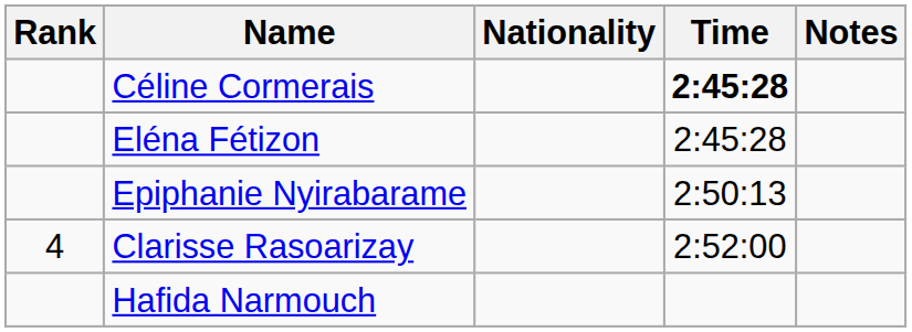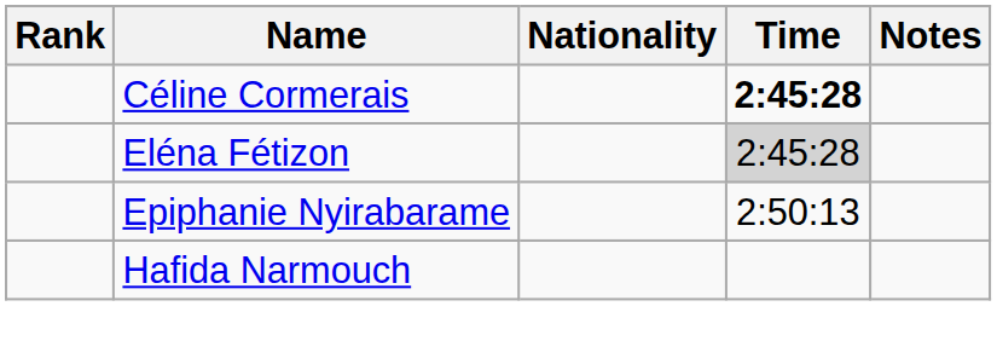 <table class="wikitable sortable" style="text-align:center;font-size:95%">
 <tr>
 <th>Rank</th>
 <th>Name</th>
 <th>Nationality</th>
 <th>Time</th>
 <th>Notes</th>
 </tr>
 <tr>
 <td></td>
 <td align=left><a href='#'>Céline Cormerais</a></td>
 <td align=left></td>
 <td><strong>2:45:28</strong></td>
 <td></td>
 </tr>
 <tr>
 <td></td>
 <td align=left><a href='#'>Eléna Fétizon</a></td>
 <td align=left></td>
-<td>2:45:28</td>
+<td style="background: lightgrey;">2:45:28</td>
 <td></td>
 </tr>
 <tr>
 <td></td>
 <td align=left><a href='#'>Epiphanie Nyirabarame</a></td>
 <td align=left></td>
 <td>2:50:13</td>
 <td></td>
 </tr>
 <tr>
-<td>4</td>
-<td align=left><a href='#'>Clarisse Rasoarizay</a></td>
-<td align=left></td>
-<td>2:52:00</td>
-<td></td>
-</tr>
-<tr>
 <td></td>
 <td align=left><a href='#'>Hafida Narmouch</a></td>
 <td align=left></td>
 <td></td>
 <td></td>
 </tr>
 </table>
